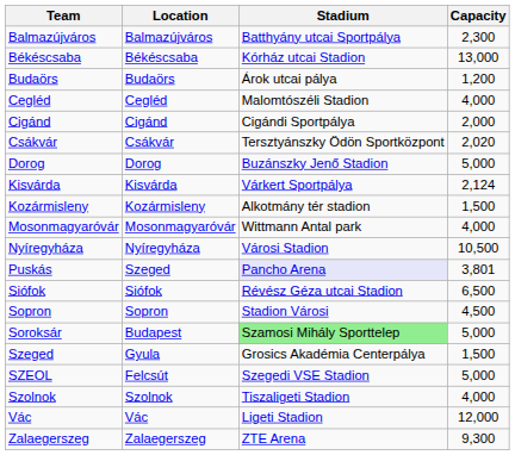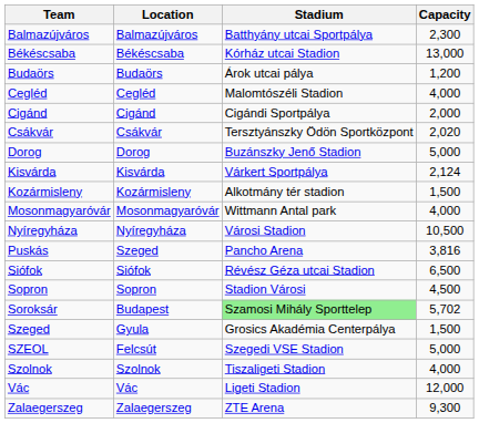 <table class="wikitable sortable">
 <tr>
 <th>Team</th>
 <th>Location</th>
 <th>Stadium</th>
 <th>Capacity</th>
 </tr>
 <tr>
 <td><a href='#'>Balmazújváros</a></td>
 <td><a href='#'>Balmazújváros</a></td>
 <td><a href='#'>Batthyány utcai Sportpálya</a></td>
 <td align="center">2,300</td>
 </tr>
 <tr>
 <td><a href='#'>Békéscsaba</a></td>
 <td><a href='#'>Békéscsaba</a></td>
 <td><a href='#'>Kórház utcai Stadion</a></td>
 <td align="center">13,000</td>
 </tr>
 <tr>
 <td><a href='#'>Budaörs</a></td>
 <td><a href='#'>Budaörs</a></td>
 <td>Árok utcai pálya</td>
 <td align="center">1,200</td>
 </tr>
 <tr>
 <td><a href='#'>Cegléd</a></td>
 <td><a href='#'>Cegléd</a></td>
 <td>Malomtószéli Stadion</td>
 <td align="center">4,000</td>
 </tr>
 <tr>
 <td><a href='#'>Cigánd</a></td>
 <td><a href='#'>Cigánd</a></td>
 <td>Cigándi Sportpálya</td>
 <td align="center">2,000</td>
 </tr>
 <tr>
 <td><a href='#'>Csákvár</a></td>
 <td><a href='#'>Csákvár</a></td>
 <td>Tersztyánszky Ödön Sportközpont</td>
 <td align="center">2,020</td>
 </tr>
 <tr>
 <td><a href='#'>Dorog</a></td>
 <td><a href='#'>Dorog</a></td>
 <td><a href='#'>Buzánszky Jenő Stadion</a></td>
 <td align="center">5,000</td>
 </tr>
 <tr>
 <td><a href='#'>Kisvárda</a></td>
 <td><a href='#'>Kisvárda</a></td>
 <td><a href='#'>Várkert Sportpálya</a></td>
 <td align="center">2,124</td>
 </tr>
 <tr>
 <td><a href='#'>Kozármisleny</a></td>
 <td><a href='#'>Kozármisleny</a></td>
 <td>Alkotmány tér stadion</td>
 <td align="center">1,500</td>
 </tr>
 <tr>
 <td><a href='#'>Mosonmagyaróvár</a></td>
 <td><a href='#'>Mosonmagyaróvár</a></td>
 <td>Wittmann Antal park</td>
 <td align="center">4,000</td>
 </tr>
 <tr>
 <td><a href='#'>Nyíregyháza</a></td>
 <td><a href='#'>Nyíregyháza</a></td>
 <td><a href='#'>Városi Stadion</a></td>
 <td align="center">10,500</td>
 </tr>
 <tr>
 <td><a href='#'>Puskás</a></td>
 <td><a href='#'>Szeged</a></td>
-<td style="background: lavender;"><a href='#'>Pancho Arena</a></td>
-<td align="center">3,801</td>
+<td><a href='#'>Pancho Arena</a></td>
+<td align="center">3,816</td>
 </tr>
 <tr>
 <td><a href='#'>Siófok</a></td>
 <td><a href='#'>Siófok</a></td>
 <td><a href='#'>Révész Géza utcai Stadion</a></td>
 <td align="center">6,500</td>
 </tr>
 <tr>
 <td><a href='#'>Sopron</a></td>
 <td><a href='#'>Sopron</a></td>
 <td><a href='#'>Stadion Városi</a></td>
 <td align="center">4,500</td>
 </tr>
 <tr>
 <td><a href='#'>Soroksár</a></td>
 <td><a href='#'>Budapest</a></td>
 <td style="background: lightgreen;">Szamosi Mihály Sporttelep</td>
-<td align="center">5,000</td>
+<td align="center">5,702</td>
 </tr>
 <tr>
 <td><a href='#'>Szeged</a></td>
 <td><a href='#'>Gyula</a></td>
 <td>Grosics Akadémia Centerpálya</td>
 <td align="center">1,500</td>
 </tr>
 <tr>
 <td><a href='#'>SZEOL</a></td>
 <td><a href='#'>Felcsút</a></td>
 <td><a href='#'>Szegedi VSE Stadion</a></td>
 <td align="center">5,000</td>
 </tr>
 <tr>
 <td><a href='#'>Szolnok</a></td>
 <td><a href='#'>Szolnok</a></td>
 <td><a href='#'>Tiszaligeti Stadion</a></td>
 <td align="center">4,000</td>
 </tr>
 <tr>
 <td><a href='#'>Vác</a></td>
 <td><a href='#'>Vác</a></td>
 <td><a href='#'>Ligeti Stadion</a></td>
 <td align="center">12,000</td>
 </tr>
 <tr>
 <td><a href='#'>Zalaegerszeg</a></td>
 <td><a href='#'>Zalaegerszeg</a></td>
 <td><a href='#'>ZTE Arena</a></td>
 <td align="center">9,300</td>
 </tr>
 </table>
